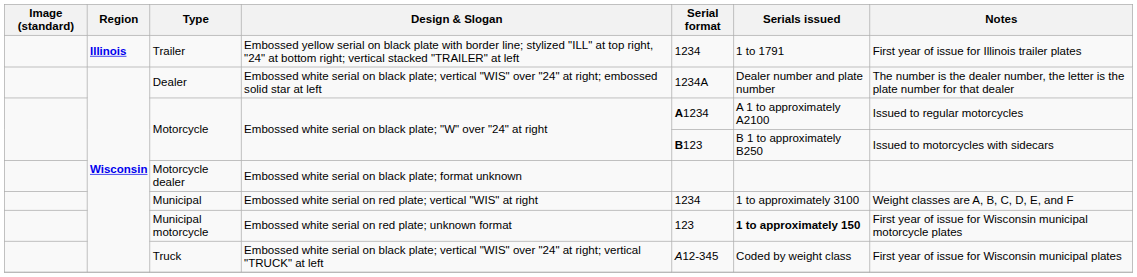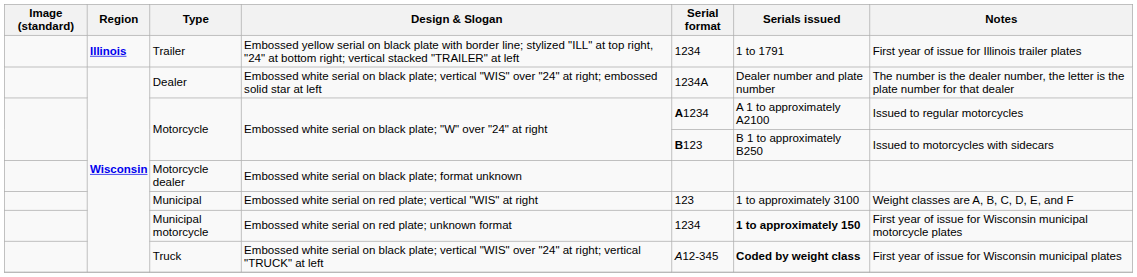 <table class="wikitable">
 <tr>
 <th>Image (standard)</th>
 <th>Region</th>
 <th>Type</th>
 <th>Design & Slogan</th>
 <th>Serial format</th>
 <th>Serials issued</th>
 <th>Notes</th>
 </tr>
 <tr>
 <td></td>
 <td><a href='#'><strong>Illinois</strong></a></td>
 <td>Trailer</td>
 <td>Embossed yellow serial on black plate with border line; stylized "ILL" at top right, "24" at bottom right; vertical stacked "TRAILER" at left</td>
 <td>1234</td>
 <td>1 to 1791</td>
 <td>First year of issue for Illinois trailer plates</td>
 </tr>
 <tr>
 <td></td>
 <td rowspan="7"><strong><a href='#'>Wisconsin</a></strong></td>
 <td>Dealer</td>
 <td>Embossed white serial on black plate; vertical "WIS" over "24" at right; embossed solid star at left</td>
 <td>1234A</td>
 <td>Dealer number and plate number</td>
 <td>The number is the dealer number, the letter is the plate number for that dealer</td>
 </tr>
 <tr>
 <td rowspan="2"></td>
 <td rowspan="2">Motorcycle</td>
 <td rowspan="2">Embossed white serial on black plate; "W" over "24" at right</td>
 <td><strong>A</strong>1234</td>
 <td>A 1 to approximately A2100</td>
 <td>Issued to regular motorcycles</td>
 </tr>
 <tr>
 <td><strong>B</strong>123</td>
 <td>B 1 to approximately B250</td>
 <td>Issued to motorcycles with sidecars</td>
 </tr>
 <tr>
 <td></td>
 <td>Motorcycle dealer</td>
 <td>Embossed white serial on black plate; format unknown</td>
 <td></td>
 <td></td>
 <td></td>
 </tr>
 <tr>
 <td></td>
 <td>Municipal</td>
 <td>Embossed white serial on red plate; vertical "WIS" at right</td>
-<td>1234</td>
+<td>123</td>
 <td>1 to approximately 3100</td>
 <td>Weight classes are A, B, C, D, E, and F</td>
 </tr>
 <tr>
 <td></td>
 <td>Municipal motorcycle</td>
 <td>Embossed white serial on red plate; unknown format</td>
-<td>123</td>
+<td>1234</td>
 <td><strong>1 to approximately 150</strong></td>
 <td>First year of issue for Wisconsin municipal motorcycle plates</td>
 </tr>
 <tr>
 <td></td>
 <td>Truck</td>
 <td>Embossed white serial on black plate; vertical "WIS" over "24" at right; vertical "TRUCK" at left</td>
 <td><em>A</em>12-345</td>
-<td>Coded by weight class</td>
+<td><strong>Coded by weight class</strong></td>
 <td>First year of issue for Wisconsin municipal plates</td>
 </tr>
 <tr>
 </tr>
 </table>
